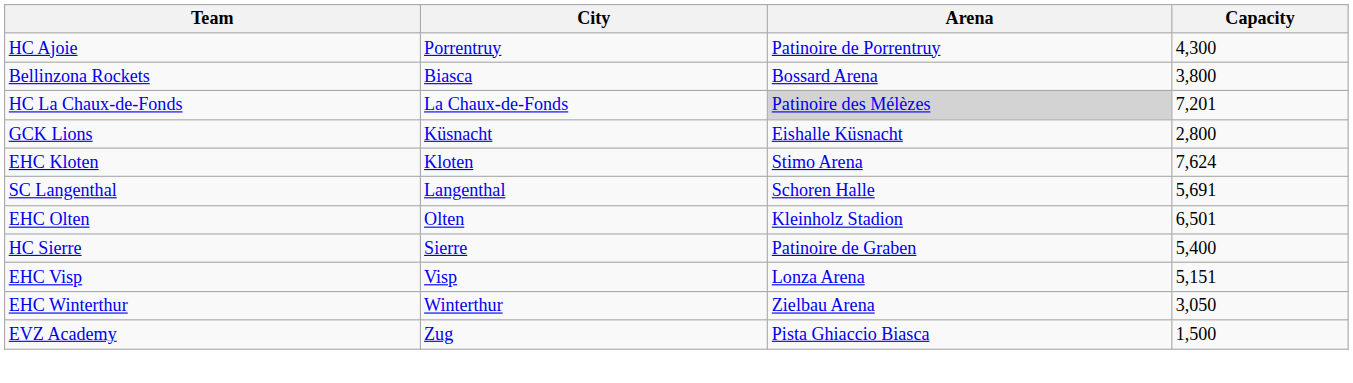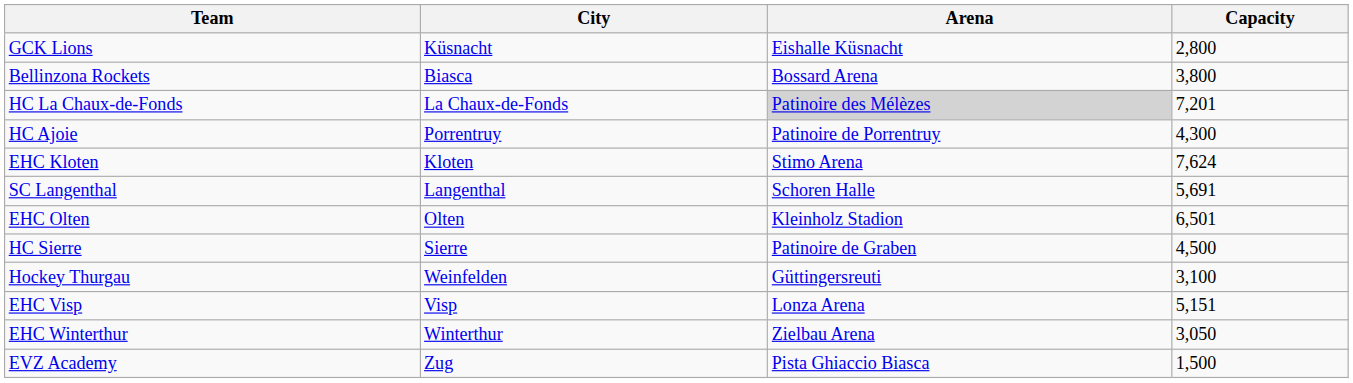 <table class="wikitable" style="text-align:left" width=60%>
 <tr>
 <th>Team</th>
 <th>City</th>
 <th>Arena</th>
 <th>Capacity</th>
 </tr>
 <tr>
-<td><a href='#'>HC Ajoie</a></td>
-<td><a href='#'>Porrentruy</a></td>
-<td><a href='#'>Patinoire de Porrentruy</a></td>
-<td>4,300</td>
+<td><a href='#'>GCK Lions</a></td>
+<td><a href='#'>Küsnacht</a></td>
+<td><a href='#'>Eishalle Küsnacht</a></td>
+<td>2,800</td>
 </tr>
 <tr>
 <td><a href='#'>Bellinzona Rockets</a></td>
 <td><a href='#'>Biasca</a></td>
 <td><a href='#'>Bossard Arena</a></td>
 <td>3,800</td>
 </tr>
 <tr>
 <td><a href='#'>HC La Chaux-de-Fonds</a></td>
 <td><a href='#'>La Chaux-de-Fonds</a></td>
 <td style="background: lightgrey;"><a href='#'>Patinoire des Mélèzes</a></td>
 <td>7,201</td>
 </tr>
 <tr>
-<td><a href='#'>GCK Lions</a></td>
-<td><a href='#'>Küsnacht</a></td>
-<td><a href='#'>Eishalle Küsnacht</a></td>
-<td>2,800</td>
+<td><a href='#'>HC Ajoie</a></td>
+<td><a href='#'>Porrentruy</a></td>
+<td><a href='#'>Patinoire de Porrentruy</a></td>
+<td>4,300</td>
 </tr>
 <tr>
 <td><a href='#'>EHC Kloten</a></td>
 <td><a href='#'>Kloten</a></td>
 <td><a href='#'>Stimo Arena</a></td>
 <td>7,624</td>
 </tr>
 <tr>
 <td><a href='#'>SC Langenthal</a></td>
 <td><a href='#'>Langenthal</a></td>
 <td><a href='#'>Schoren Halle</a></td>
 <td>5,691</td>
 </tr>
 <tr>
 <td><a href='#'>EHC Olten</a></td>
 <td><a href='#'>Olten</a></td>
 <td><a href='#'>Kleinholz Stadion</a></td>
 <td>6,501</td>
 </tr>
 <tr>
 <td><a href='#'>HC Sierre</a></td>
 <td><a href='#'>Sierre</a></td>
 <td><a href='#'>Patinoire de Graben</a></td>
-<td>5,400</td>
+<td>4,500</td>
+</tr>
+<tr>
+<td><a href='#'>Hockey Thurgau</a></td>
+<td><a href='#'>Weinfelden</a></td>
+<td><a href='#'>Güttingersreuti</a></td>
+<td>3,100</td>
 </tr>
 <tr>
 <td><a href='#'>EHC Visp</a></td>
 <td><a href='#'>Visp</a></td>
 <td><a href='#'>Lonza Arena</a></td>
 <td>5,151</td>
 </tr>
 <tr>
 <td><a href='#'>EHC Winterthur</a></td>
 <td><a href='#'>Winterthur</a></td>
 <td><a href='#'>Zielbau Arena</a></td>
 <td>3,050</td>
 </tr>
 <tr>
 <td><a href='#'>EVZ Academy</a></td>
 <td><a href='#'>Zug</a></td>
 <td><a href='#'>Pista Ghiaccio Biasca</a></td>
 <td>1,500</td>
 </tr>
 </table>
